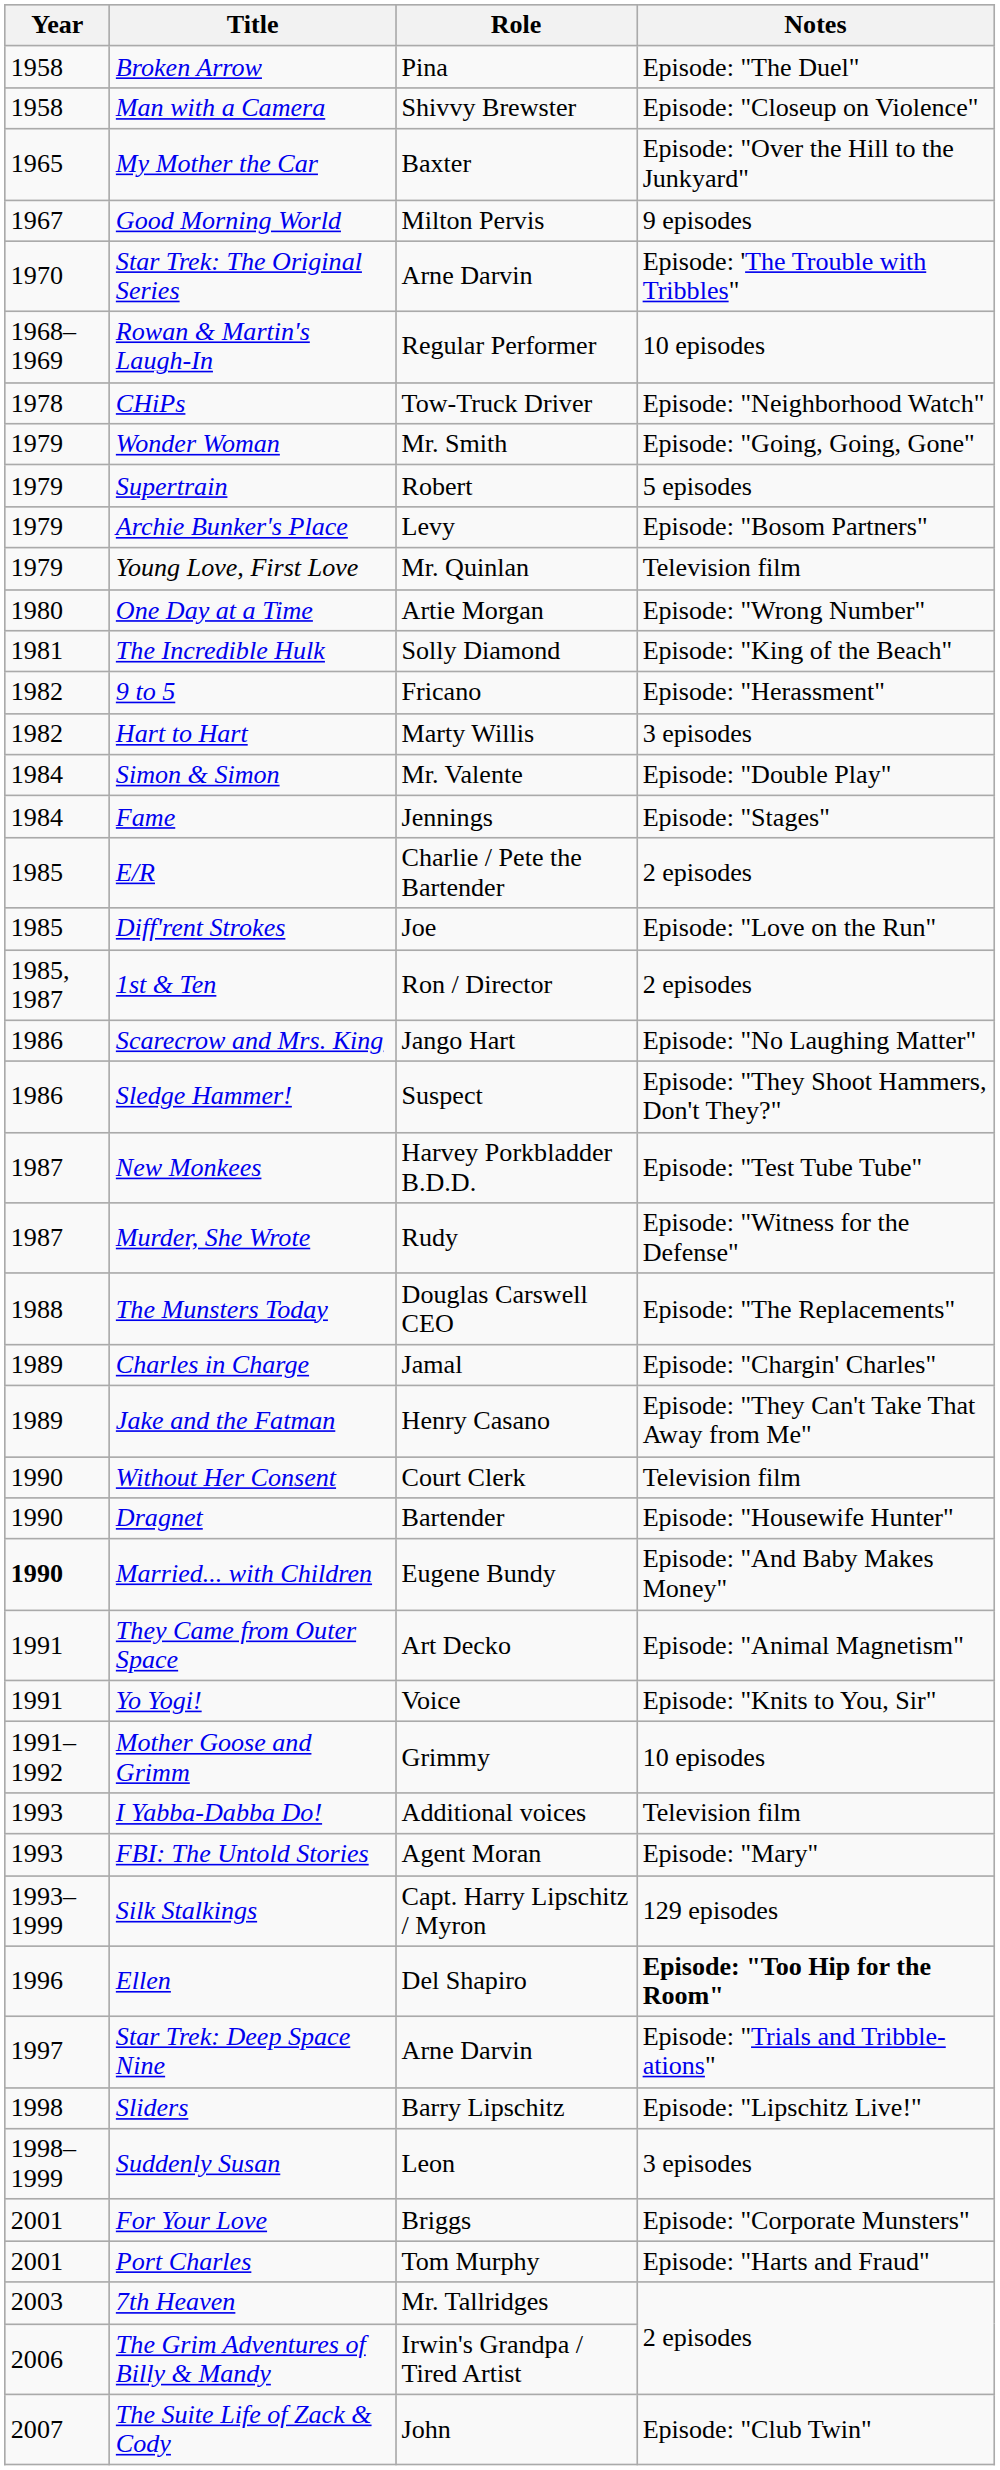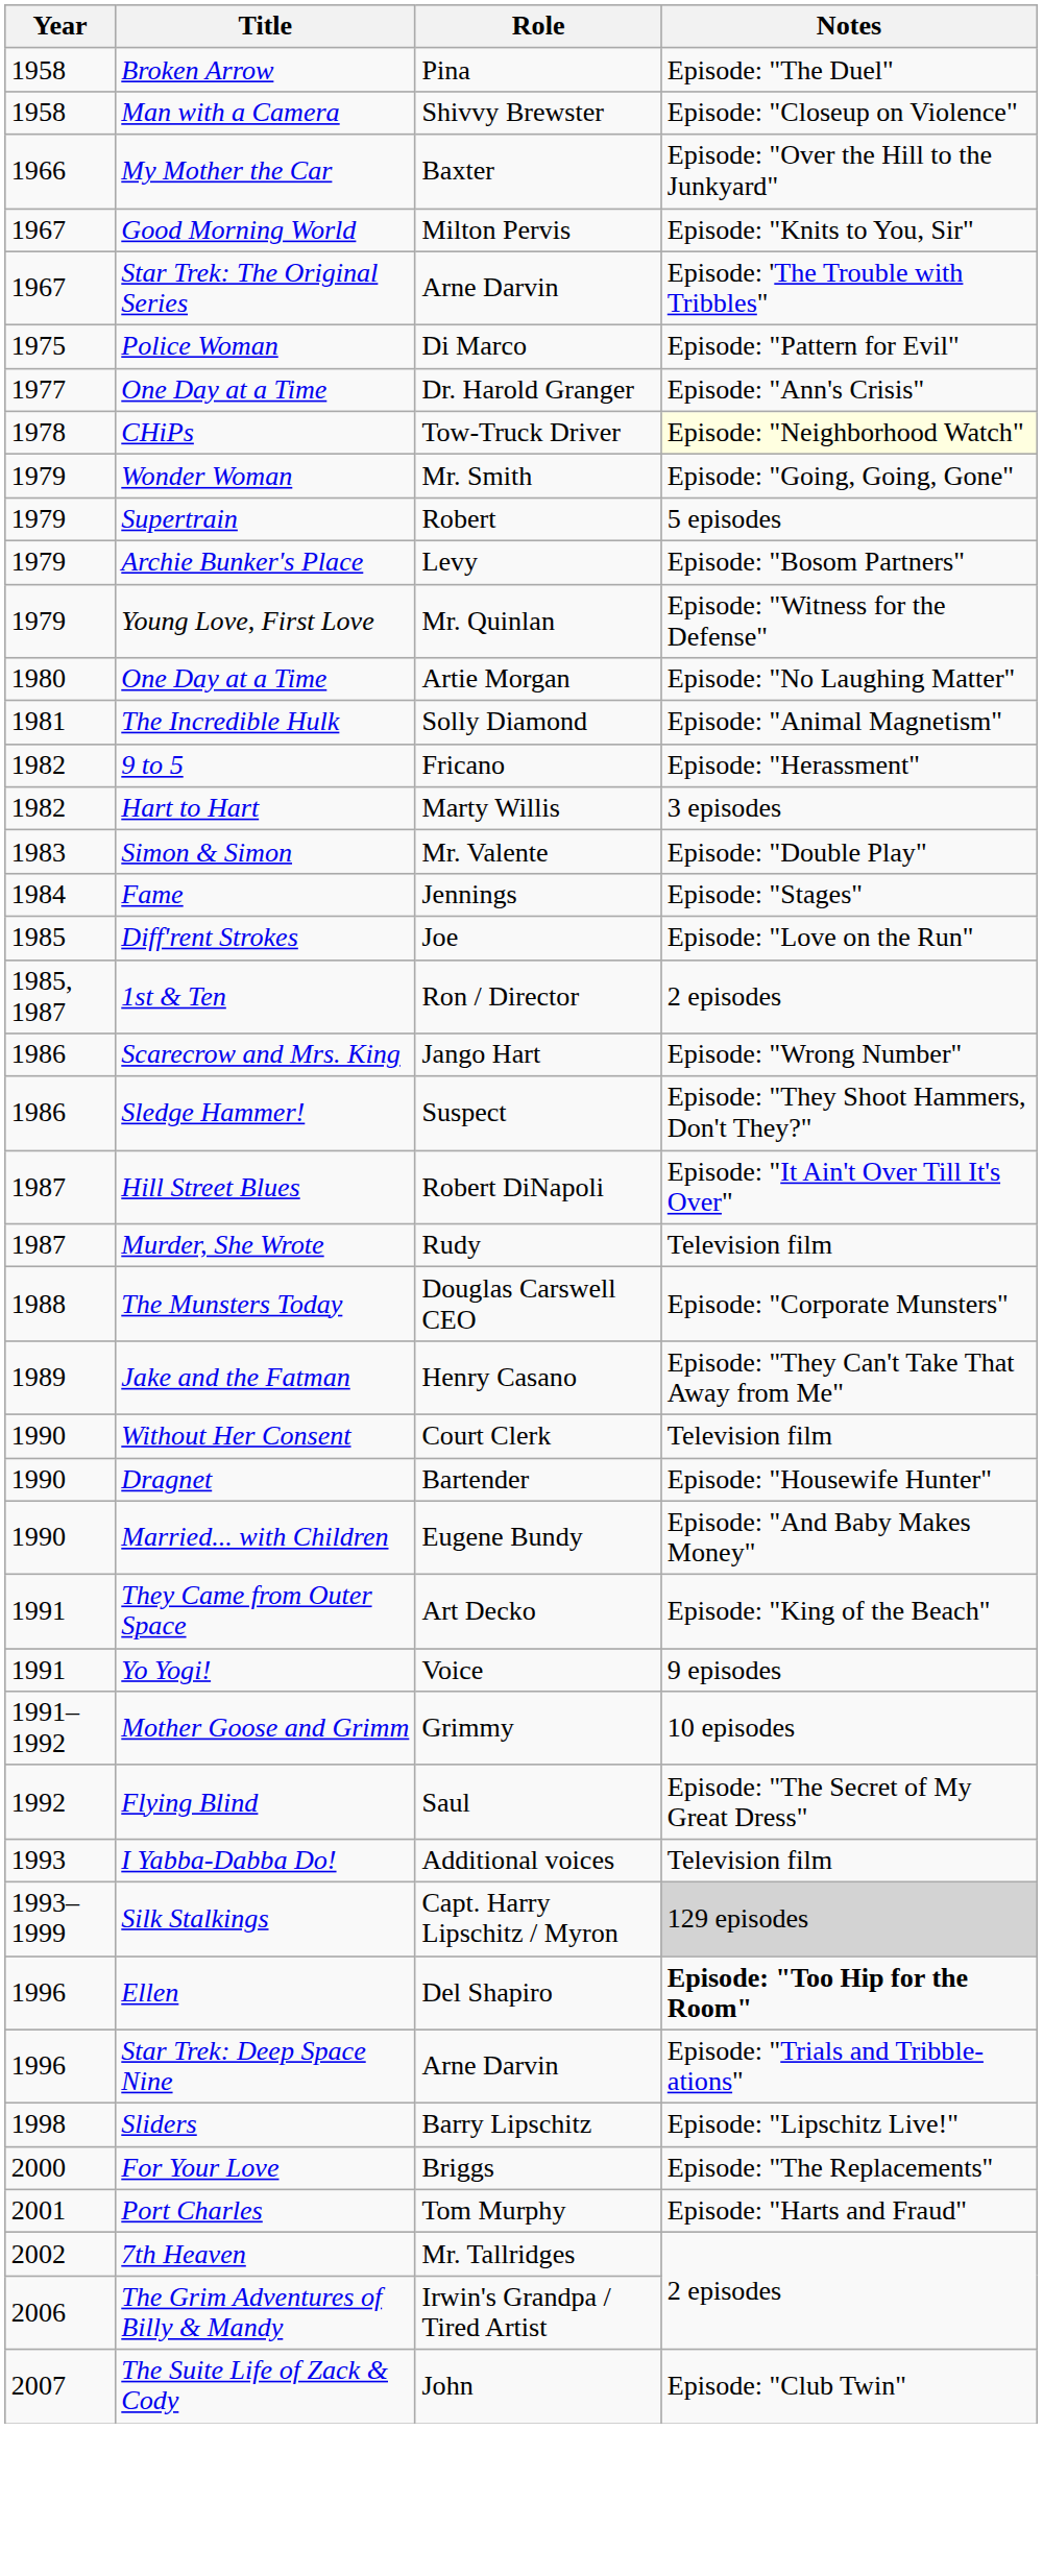 <table class="wikitable sortable">
 <tr>
 <th>Year</th>
 <th>Title</th>
 <th>Role</th>
 <th>Notes</th>
 </tr>
 <tr>
 <td>1958</td>
 <td><a href='#'><em>Broken Arrow</em></a></td>
 <td>Pina</td>
 <td>Episode: "The Duel"</td>
 </tr>
 <tr>
 <td>1958</td>
 <td><em><a href='#'>Man with a Camera</a></em></td>
 <td>Shivvy Brewster</td>
 <td>Episode: "Closeup on Violence"</td>
 </tr>
 <tr>
-<td>1965</td>
+<td>1966</td>
 <td><em><a href='#'>My Mother the Car</a></em></td>
 <td>Baxter</td>
 <td>Episode: "Over the Hill to the Junkyard"</td>
 </tr>
 <tr>
 <td>1967</td>
 <td><a href='#'><em>Good Morning World</em></a></td>
 <td>Milton Pervis</td>
-<td>9 episodes</td>
+<td>Episode: "Knits to You, Sir"</td>
 </tr>
 <tr>
-<td>1970</td>
+<td>1967</td>
 <td><em><a href='#'>Star Trek: The Original Series</a></em></td>
 <td>Arne Darvin</td>
 <td>Episode: '<a href='#'>The Trouble with Tribbles</a>"</td>
 </tr>
 <tr>
-<td>1968–1969</td>
-<td><em><a href='#'>Rowan & Martin's Laugh-In</a></em></td>
-<td>Regular Performer</td>
-<td>10 episodes</td>
+<td>1975</td>
+<td><a href='#'><em>Police Woman</em></a></td>
+<td>Di Marco</td>
+<td>Episode: "Pattern for Evil"</td>
+</tr>
+<tr>
+<td>1977</td>
+<td><a href='#'><em>One Day at a Time</em></a></td>
+<td>Dr. Harold Granger</td>
+<td>Episode: "Ann's Crisis"</td>
 </tr>
 <tr>
 <td>1978</td>
 <td><em><a href='#'>CHiPs</a></em></td>
 <td>Tow-Truck Driver</td>
-<td>Episode: "Neighborhood Watch"</td>
+<td style="background: lightyellow;">Episode: "Neighborhood Watch"</td>
 </tr>
 <tr>
 <td>1979</td>
 <td><a href='#'><em>Wonder Woman</em></a></td>
 <td>Mr. Smith</td>
 <td>Episode: "Going, Going, Gone"</td>
 </tr>
 <tr>
 <td>1979</td>
 <td><em><a href='#'>Supertrain</a></em></td>
 <td>Robert</td>
 <td>5 episodes</td>
 </tr>
 <tr>
 <td>1979</td>
 <td><em><a href='#'>Archie Bunker's Place</a></em></td>
 <td>Levy</td>
 <td>Episode: "Bosom Partners"</td>
 </tr>
 <tr>
 <td>1979</td>
 <td><em>Young Love, First Love</em></td>
 <td>Mr. Quinlan</td>
-<td>Television film</td>
+<td>Episode: "Witness for the Defense"</td>
 </tr>
 <tr>
 <td>1980</td>
 <td><a href='#'><em>One Day at a Time</em></a></td>
 <td>Artie Morgan</td>
-<td>Episode: "Wrong Number"</td>
+<td>Episode: "No Laughing Matter"</td>
 </tr>
 <tr>
 <td>1981</td>
 <td><a href='#'><em>The Incredible Hulk</em></a></td>
 <td>Solly Diamond</td>
-<td>Episode: "King of the Beach"</td>
+<td>Episode: "Animal Magnetism"</td>
 </tr>
 <tr>
 <td>1982</td>
 <td><a href='#'><em>9 to 5</em></a></td>
 <td>Fricano</td>
 <td>Episode: "Herassment"</td>
 </tr>
 <tr>
 <td>1982</td>
 <td><em><a href='#'>Hart to Hart</a></em></td>
 <td>Marty Willis</td>
 <td>3 episodes</td>
 </tr>
 <tr>
-<td>1984</td>
+<td>1983</td>
 <td><em><a href='#'>Simon & Simon</a></em></td>
 <td>Mr. Valente</td>
 <td>Episode: "Double Play"</td>
 </tr>
 <tr>
 <td>1984</td>
 <td><a href='#'><em>Fame</em></a></td>
 <td>Jennings</td>
 <td>Episode: "Stages"</td>
-</tr>
-<tr>
-<td>1985</td>
-<td><em><a href='#'>E/R</a></em></td>
-<td>Charlie / Pete the Bartender</td>
-<td>2 episodes</td>
 </tr>
 <tr>
 <td>1985</td>
 <td><em><a href='#'>Diff'rent Strokes</a></em></td>
 <td>Joe</td>
 <td>Episode: "Love on the Run"</td>
 </tr>
 <tr>
 <td>1985, 1987</td>
 <td><a href='#'><em>1st & Ten</em></a></td>
 <td>Ron / Director</td>
 <td>2 episodes</td>
 </tr>
 <tr>
 <td>1986</td>
 <td><em><a href='#'>Scarecrow and Mrs. King</a></em></td>
 <td>Jango Hart</td>
-<td>Episode: "No Laughing Matter"</td>
+<td>Episode: "Wrong Number"</td>
 </tr>
 <tr>
 <td>1986</td>
 <td><em><a href='#'>Sledge Hammer!</a></em></td>
 <td>Suspect</td>
 <td>Episode: "They Shoot Hammers, Don't They?"</td>
 </tr>
 <tr>
 <td>1987</td>
-<td><em><a href='#'>New Monkees</a></em></td>
-<td>Harvey Porkbladder B.D.D.</td>
-<td>Episode: "Test Tube Tube"</td>
+<td><em><a href='#'>Hill Street Blues</a></em></td>
+<td>Robert DiNapoli</td>
+<td>Episode: "<a href='#'>It Ain't Over Till It's Over</a>"</td>
 </tr>
 <tr>
 <td>1987</td>
 <td><em><a href='#'>Murder, She Wrote</a></em></td>
 <td>Rudy</td>
-<td>Episode: "Witness for the Defense"</td>
+<td>Television film</td>
 </tr>
 <tr>
 <td>1988</td>
 <td><em><a href='#'>The Munsters Today</a></em></td>
 <td>Douglas Carswell CEO</td>
-<td>Episode: "The Replacements"</td>
-</tr>
-<tr>
-<td>1989</td>
-<td><em><a href='#'>Charles in Charge</a></em></td>
-<td>Jamal</td>
-<td>Episode: "Chargin' Charles"</td>
+<td>Episode: "Corporate Munsters"</td>
 </tr>
 <tr>
 <td>1989</td>
 <td><em><a href='#'>Jake and the Fatman</a></em></td>
 <td>Henry Casano</td>
 <td>Episode: "They Can't Take That Away from Me"</td>
 </tr>
 <tr>
 <td>1990</td>
 <td><em><a href='#'>Without Her Consent</a></em></td>
 <td>Court Clerk</td>
 <td>Television film</td>
 </tr>
 <tr>
 <td>1990</td>
 <td><a href='#'><em>Dragnet</em></a></td>
 <td>Bartender</td>
 <td>Episode: "Housewife Hunter"</td>
 </tr>
 <tr>
-<td><strong>1990</strong></td>
+<td>1990</td>
 <td><em><a href='#'>Married... with Children</a></em></td>
 <td>Eugene Bundy</td>
 <td>Episode: "And Baby Makes Money"</td>
 </tr>
 <tr>
 <td>1991</td>
 <td><em><a href='#'>They Came from Outer Space</a></em></td>
 <td>Art Decko</td>
-<td>Episode: "Animal Magnetism"</td>
+<td>Episode: "King of the Beach"</td>
 </tr>
 <tr>
 <td>1991</td>
 <td><em><a href='#'>Yo Yogi!</a></em></td>
 <td>Voice</td>
-<td>Episode: "Knits to You, Sir"</td>
+<td>9 episodes</td>
 </tr>
 <tr>
 <td>1991–1992</td>
 <td><a href='#'><em>Mother Goose and Grimm</em></a></td>
 <td>Grimmy</td>
 <td>10 episodes</td>
 </tr>
 <tr>
+<td>1992</td>
+<td><a href='#'><em>Flying Blind</em></a></td>
+<td>Saul</td>
+<td>Episode: "The Secret of My Great Dress"</td>
+</tr>
+<tr>
 <td>1993</td>
 <td><em><a href='#'>I Yabba-Dabba Do!</a></em></td>
 <td>Additional voices</td>
 <td>Television film</td>
 </tr>
 <tr>
-<td>1993</td>
-<td><em><a href='#'>FBI: The Untold Stories</a></em></td>
-<td>Agent Moran</td>
-<td>Episode: "Mary"</td>
-</tr>
-<tr>
 <td>1993–1999</td>
 <td><em><a href='#'>Silk Stalkings</a></em></td>
 <td>Capt. Harry Lipschitz / Myron</td>
-<td>129 episodes</td>
+<td style="background: lightgrey;">129 episodes</td>
 </tr>
 <tr>
 <td>1996</td>
 <td><a href='#'><em>Ellen</em></a></td>
 <td>Del Shapiro</td>
 <td><strong>Episode: "Too Hip for the Room"</strong></td>
 </tr>
 <tr>
-<td>1997</td>
+<td>1996</td>
 <td><em><a href='#'>Star Trek: Deep Space Nine</a></em></td>
 <td>Arne Darvin</td>
 <td>Episode: "<a href='#'>Trials and Tribble-ations</a>"</td>
 </tr>
 <tr>
 <td>1998</td>
 <td><a href='#'><em>Sliders</em></a></td>
 <td>Barry Lipschitz</td>
 <td>Episode: "Lipschitz Live!"</td>
 </tr>
 <tr>
-<td>1998–1999</td>
-<td><em><a href='#'>Suddenly Susan</a></em></td>
-<td>Leon</td>
-<td>3 episodes</td>
-</tr>
-<tr>
-<td>2001</td>
+<td>2000</td>
 <td><a href='#'><em>For Your Love</em></a></td>
 <td>Briggs</td>
-<td>Episode: "Corporate Munsters"</td>
+<td>Episode: "The Replacements"</td>
 </tr>
 <tr>
 <td>2001</td>
 <td><em><a href='#'>Port Charles</a></em></td>
 <td>Tom Murphy</td>
 <td>Episode: "Harts and Fraud"</td>
 </tr>
 <tr>
-<td>2003</td>
+<td>2002</td>
 <td><a href='#'><em>7th Heaven</em></a></td>
 <td>Mr. Tallridges</td>
 <td rowspan="2">2 episodes</td>
 </tr>
 <tr>
 <td>2006</td>
 <td><em><a href='#'>The Grim Adventures of Billy & Mandy</a></em></td>
 <td>Irwin's Grandpa / Tired Artist</td>
 </tr>
 <tr>
 <td>2007</td>
 <td><em><a href='#'>The Suite Life of Zack & Cody</a></em></td>
 <td>John</td>
 <td>Episode: "Club Twin"</td>
 </tr>
 </table>
